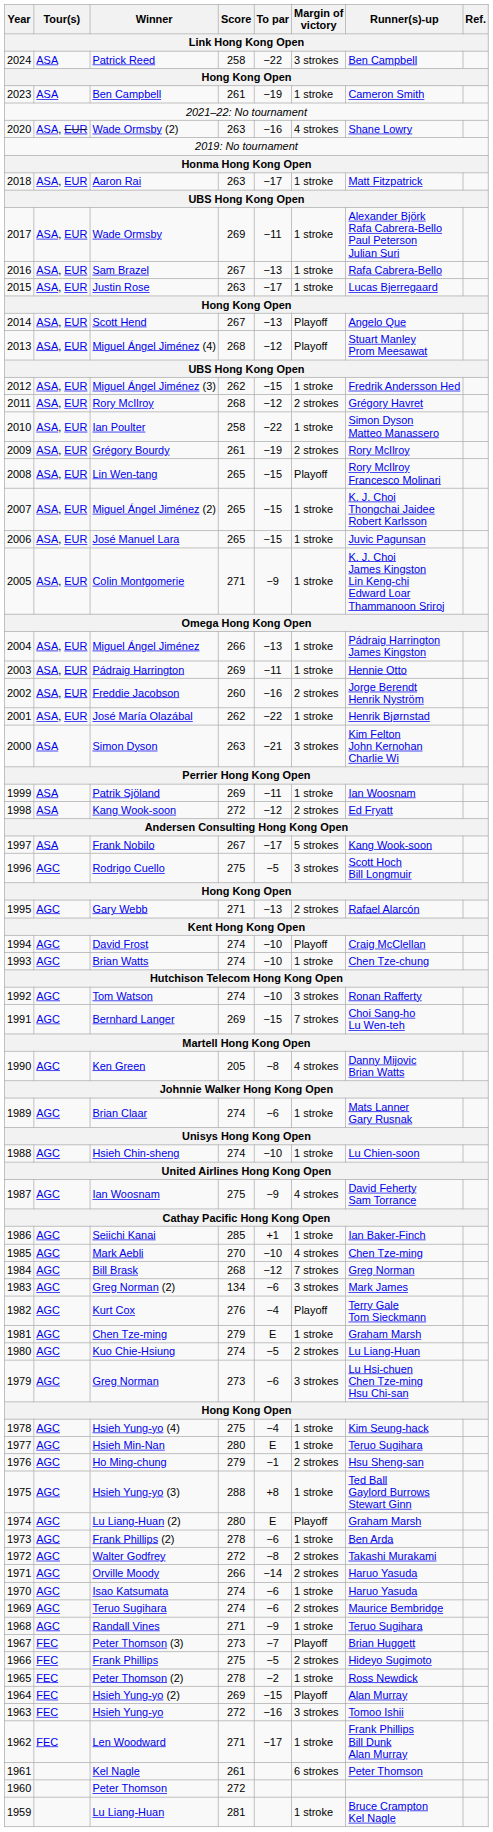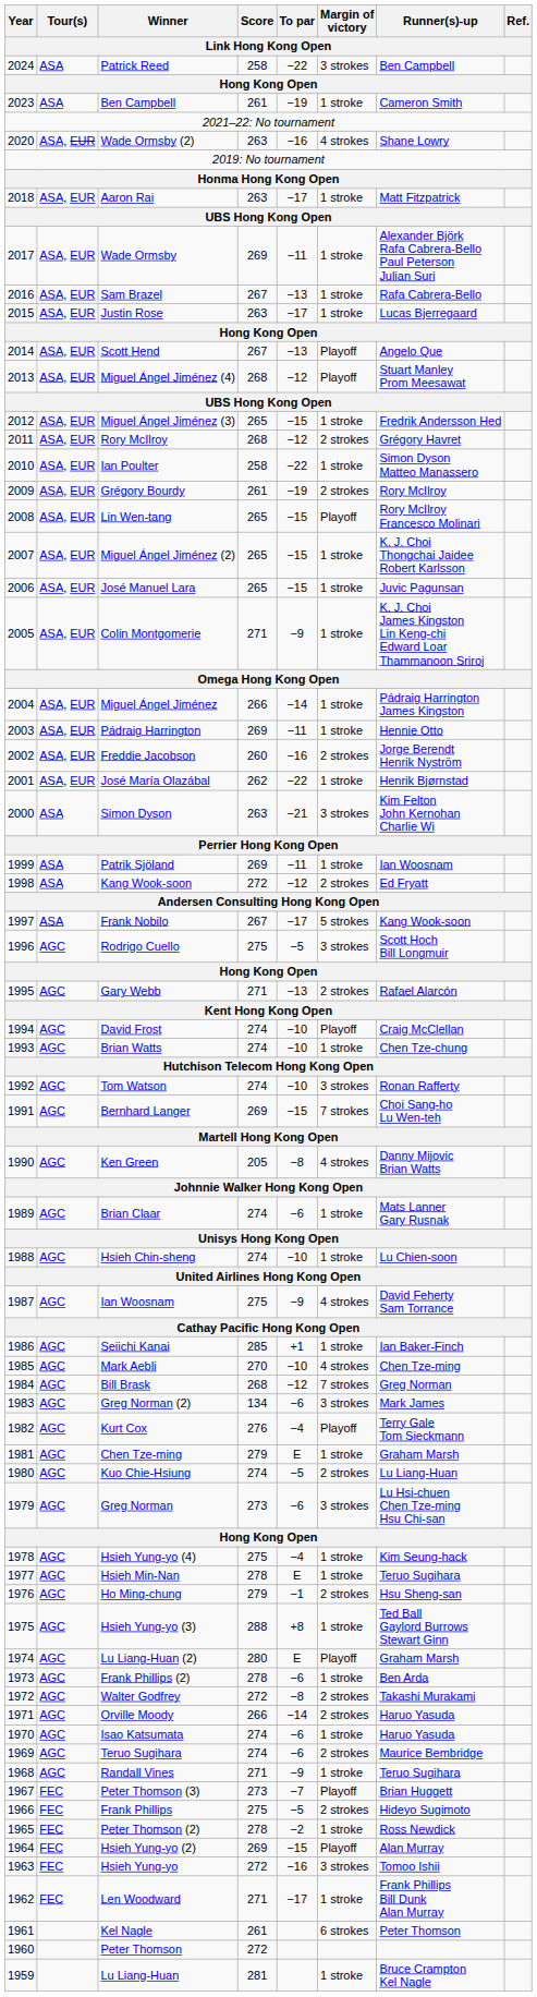 <table class="wikitable" style="font-size:95%">
 <tr>
 <th>Year</th>
 <th>Tour(s)</th>
 <th>Winner</th>
 <th>Score</th>
 <th>To par</th>
 <th>Margin of<br>victory</th>
 <th>Runner(s)-up</th>
 <th>Ref.</th>
 </tr>
 <tr>
 <th colspan=8>Link Hong Kong Open</th>
 </tr>
 <tr>
 <td align=center>2024</td>
 <td><a href='#'>ASA</a></td>
 <td> <a href='#'>Patrick Reed</a></td>
 <td align=center>258</td>
 <td align=center>−22</td>
 <td>3 strokes</td>
 <td> <a href='#'>Ben Campbell</a></td>
 <td></td>
 </tr>
 <tr>
 <th colspan=8>Hong Kong Open</th>
 </tr>
 <tr>
 <td align=center>2023</td>
 <td><a href='#'>ASA</a></td>
 <td> <a href='#'>Ben Campbell</a></td>
 <td align=center>261</td>
 <td align=center>−19</td>
 <td>1 stroke</td>
 <td> <a href='#'>Cameron Smith</a></td>
 <td></td>
 </tr>
 <tr>
 <td colspan=8 align=center><em>2021–22: No tournament</em></td>
 </tr>
 <tr>
 <td align=center>2020</td>
 <td><a href='#'>ASA</a>, <s><a href='#'>EUR</a></s></td>
 <td> <a href='#'>Wade Ormsby</a> (2)</td>
 <td align="center">263</td>
 <td align=center>−16</td>
 <td>4 strokes</td>
 <td> <a href='#'>Shane Lowry</a></td>
 <td></td>
 </tr>
 <tr>
 <td colspan=8 align=center><em>2019: No tournament</em></td>
 </tr>
 <tr>
 <th colspan=8>Honma Hong Kong Open</th>
 </tr>
 <tr>
 <td align=center>2018</td>
 <td><a href='#'>ASA</a>, <a href='#'>EUR</a></td>
 <td> <a href='#'>Aaron Rai</a></td>
 <td align="center">263</td>
 <td align=center>−17</td>
 <td>1 stroke</td>
 <td> <a href='#'>Matt Fitzpatrick</a></td>
 <td></td>
 </tr>
 <tr>
 <th colspan=8>UBS Hong Kong Open</th>
 </tr>
 <tr>
 <td align=center>2017</td>
 <td><a href='#'>ASA</a>, <a href='#'>EUR</a></td>
 <td> <a href='#'>Wade Ormsby</a></td>
 <td align="center">269</td>
 <td align=center>−11</td>
 <td>1 stroke</td>
 <td> <a href='#'>Alexander Björk</a><br> <a href='#'>Rafa Cabrera-Bello</a><br> <a href='#'>Paul Peterson</a><br> <a href='#'>Julian Suri</a></td>
 <td></td>
 </tr>
 <tr>
 <td align=center>2016</td>
 <td><a href='#'>ASA</a>, <a href='#'>EUR</a></td>
 <td> <a href='#'>Sam Brazel</a></td>
 <td align="center">267</td>
 <td align=center>−13</td>
 <td>1 stroke</td>
 <td> <a href='#'>Rafa Cabrera-Bello</a></td>
 <td></td>
 </tr>
 <tr>
 <td align=center>2015</td>
 <td><a href='#'>ASA</a>, <a href='#'>EUR</a></td>
 <td> <a href='#'>Justin Rose</a></td>
 <td align="center">263</td>
 <td align=center>−17</td>
 <td>1 stroke</td>
 <td> <a href='#'>Lucas Bjerregaard</a></td>
 <td></td>
 </tr>
 <tr>
 <th colspan=8>Hong Kong Open</th>
 </tr>
 <tr>
 <td align=center>2014</td>
 <td><a href='#'>ASA</a>, <a href='#'>EUR</a></td>
 <td> <a href='#'>Scott Hend</a></td>
 <td align="center">267</td>
 <td align=center>−13</td>
 <td>Playoff</td>
 <td> <a href='#'>Angelo Que</a></td>
 <td></td>
 </tr>
 <tr>
 <td align=center>2013</td>
 <td><a href='#'>ASA</a>, <a href='#'>EUR</a></td>
 <td> <a href='#'>Miguel Ángel Jiménez</a> (4)</td>
 <td align="center">268</td>
 <td align=center>−12</td>
 <td>Playoff</td>
 <td> <a href='#'>Stuart Manley</a><br> <a href='#'>Prom Meesawat</a></td>
 <td></td>
 </tr>
 <tr>
 <th colspan=8>UBS Hong Kong Open</th>
 </tr>
 <tr>
 <td align=center>2012</td>
 <td><a href='#'>ASA</a>, <a href='#'>EUR</a></td>
 <td> <a href='#'>Miguel Ángel Jiménez</a> (3)</td>
-<td align="center">262</td>
+<td align="center">265</td>
 <td align=center>−15</td>
 <td>1 stroke</td>
 <td> <a href='#'>Fredrik Andersson Hed</a></td>
 <td></td>
 </tr>
 <tr>
 <td align=center>2011</td>
 <td><a href='#'>ASA</a>, <a href='#'>EUR</a></td>
 <td> <a href='#'>Rory McIlroy</a></td>
 <td align="center">268</td>
 <td align=center>−12</td>
 <td>2 strokes</td>
 <td> <a href='#'>Grégory Havret</a></td>
 <td></td>
 </tr>
 <tr>
 <td align=center>2010</td>
 <td><a href='#'>ASA</a>, <a href='#'>EUR</a></td>
 <td> <a href='#'>Ian Poulter</a></td>
 <td align="center">258</td>
 <td align=center>−22</td>
 <td>1 stroke</td>
 <td> <a href='#'>Simon Dyson</a><br> <a href='#'>Matteo Manassero</a></td>
 <td></td>
 </tr>
 <tr>
 <td align=center>2009</td>
 <td><a href='#'>ASA</a>, <a href='#'>EUR</a></td>
 <td> <a href='#'>Grégory Bourdy</a></td>
 <td align="center">261</td>
 <td align=center>−19</td>
 <td>2 strokes</td>
 <td> <a href='#'>Rory McIlroy</a></td>
 <td></td>
 </tr>
 <tr>
 <td align=center>2008</td>
 <td><a href='#'>ASA</a>, <a href='#'>EUR</a></td>
 <td> <a href='#'>Lin Wen-tang</a></td>
 <td align="center">265</td>
 <td align=center>−15</td>
 <td>Playoff</td>
 <td> <a href='#'>Rory McIlroy</a><br> <a href='#'>Francesco Molinari</a></td>
 <td></td>
 </tr>
 <tr>
 <td align=center>2007</td>
 <td><a href='#'>ASA</a>, <a href='#'>EUR</a></td>
 <td> <a href='#'>Miguel Ángel Jiménez</a> (2)</td>
 <td align="center">265</td>
 <td align=center>−15</td>
 <td>1 stroke</td>
 <td> <a href='#'>K. J. Choi</a><br> <a href='#'>Thongchai Jaidee</a><br> <a href='#'>Robert Karlsson</a></td>
 <td></td>
 </tr>
 <tr>
 <td align=center>2006</td>
 <td><a href='#'>ASA</a>, <a href='#'>EUR</a></td>
 <td> <a href='#'>José Manuel Lara</a></td>
 <td align="center">265</td>
 <td align=center>−15</td>
 <td>1 stroke</td>
 <td> <a href='#'>Juvic Pagunsan</a></td>
 <td></td>
 </tr>
 <tr>
 <td align=center>2005</td>
 <td><a href='#'>ASA</a>, <a href='#'>EUR</a></td>
 <td> <a href='#'>Colin Montgomerie</a></td>
 <td align="center">271</td>
 <td align=center>−9</td>
 <td>1 stroke</td>
 <td> <a href='#'>K. J. Choi</a><br> <a href='#'>James Kingston</a><br> <a href='#'>Lin Keng-chi</a><br> <a href='#'>Edward Loar</a><br> <a href='#'>Thammanoon Sriroj</a></td>
 <td></td>
 </tr>
 <tr>
 <th colspan=8>Omega Hong Kong Open</th>
 </tr>
 <tr>
 <td align=center>2004</td>
 <td><a href='#'>ASA</a>, <a href='#'>EUR</a></td>
 <td> <a href='#'>Miguel Ángel Jiménez</a></td>
 <td align="center">266</td>
-<td align=center>−13</td>
+<td align=center>−14</td>
 <td>1 stroke</td>
 <td> <a href='#'>Pádraig Harrington</a><br> <a href='#'>James Kingston</a></td>
 <td></td>
 </tr>
 <tr>
 <td align=center>2003</td>
 <td><a href='#'>ASA</a>, <a href='#'>EUR</a></td>
 <td> <a href='#'>Pádraig Harrington</a></td>
 <td align="center">269</td>
 <td align=center>−11</td>
 <td>1 stroke</td>
 <td> <a href='#'>Hennie Otto</a></td>
 <td></td>
 </tr>
 <tr>
 <td align=center>2002</td>
 <td><a href='#'>ASA</a>, <a href='#'>EUR</a></td>
 <td> <a href='#'>Freddie Jacobson</a></td>
 <td align="center">260</td>
 <td align=center>−16</td>
 <td>2 strokes</td>
 <td> <a href='#'>Jorge Berendt</a><br> <a href='#'>Henrik Nyström</a></td>
 <td></td>
 </tr>
 <tr>
 <td align=center>2001</td>
 <td><a href='#'>ASA</a>, <a href='#'>EUR</a></td>
 <td> <a href='#'>José María Olazábal</a></td>
 <td align="center">262</td>
 <td align=center>−22</td>
 <td>1 stroke</td>
 <td> <a href='#'>Henrik Bjørnstad</a></td>
 <td></td>
 </tr>
 <tr>
 <td>2000</td>
 <td><a href='#'>ASA</a></td>
 <td> <a href='#'>Simon Dyson</a></td>
 <td align=center>263</td>
 <td align=center>−21</td>
 <td>3 strokes</td>
 <td> <a href='#'>Kim Felton</a><br> <a href='#'>John Kernohan</a><br> <a href='#'>Charlie Wi</a></td>
 <td></td>
 </tr>
 <tr>
 <th colspan=8>Perrier Hong Kong Open</th>
 </tr>
 <tr>
 <td>1999</td>
 <td><a href='#'>ASA</a></td>
 <td> <a href='#'>Patrik Sjöland</a></td>
 <td align=center>269</td>
 <td align=center>−11</td>
 <td>1 stroke</td>
 <td> <a href='#'>Ian Woosnam</a></td>
 <td></td>
 </tr>
 <tr>
 <td>1998</td>
 <td><a href='#'>ASA</a></td>
 <td> <a href='#'>Kang Wook-soon</a></td>
 <td align=center>272</td>
 <td align=center>−12</td>
 <td>2 strokes</td>
 <td> <a href='#'>Ed Fryatt</a></td>
 <td></td>
 </tr>
 <tr>
 <th colspan=8>Andersen Consulting Hong Kong Open</th>
 </tr>
 <tr>
 <td>1997</td>
 <td><a href='#'>ASA</a></td>
 <td> <a href='#'>Frank Nobilo</a></td>
 <td align=center>267</td>
 <td align=center>−17</td>
 <td>5 strokes</td>
 <td> <a href='#'>Kang Wook-soon</a></td>
 <td></td>
 </tr>
 <tr>
 <td>1996</td>
 <td><a href='#'>AGC</a></td>
 <td> <a href='#'>Rodrigo Cuello</a></td>
 <td align=center>275</td>
 <td align=center>−5</td>
 <td>3 strokes</td>
 <td> <a href='#'>Scott Hoch</a><br> <a href='#'>Bill Longmuir</a></td>
 <td></td>
 </tr>
 <tr>
 <th colspan=8>Hong Kong Open</th>
 </tr>
 <tr>
 <td>1995</td>
 <td><a href='#'>AGC</a></td>
 <td> <a href='#'>Gary Webb</a></td>
 <td align=center>271</td>
 <td align=center>−13</td>
 <td>2 strokes</td>
 <td> <a href='#'>Rafael Alarcón</a></td>
 <td></td>
 </tr>
 <tr>
 <th colspan=8>Kent Hong Kong Open</th>
 </tr>
 <tr>
 <td>1994</td>
 <td><a href='#'>AGC</a></td>
 <td> <a href='#'>David Frost</a></td>
 <td align=center>274</td>
 <td align=center>−10</td>
 <td>Playoff</td>
 <td> <a href='#'>Craig McClellan</a></td>
 <td></td>
 </tr>
 <tr>
 <td>1993</td>
 <td><a href='#'>AGC</a></td>
 <td> <a href='#'>Brian Watts</a></td>
 <td align=center>274</td>
 <td align=center>−10</td>
 <td>1 stroke</td>
 <td> <a href='#'>Chen Tze-chung</a></td>
 <td></td>
 </tr>
 <tr>
 <th colspan=8>Hutchison Telecom Hong Kong Open</th>
 </tr>
 <tr>
 <td>1992</td>
 <td><a href='#'>AGC</a></td>
 <td> <a href='#'>Tom Watson</a></td>
 <td align=center>274</td>
 <td align=center>−10</td>
 <td>3 strokes</td>
 <td> <a href='#'>Ronan Rafferty</a></td>
 <td></td>
 </tr>
 <tr>
 <td>1991</td>
 <td><a href='#'>AGC</a></td>
 <td> <a href='#'>Bernhard Langer</a></td>
 <td align=center>269</td>
 <td align=center>−15</td>
 <td>7 strokes</td>
 <td> <a href='#'>Choi Sang-ho</a><br> <a href='#'>Lu Wen-teh</a></td>
 <td></td>
 </tr>
 <tr>
 <th colspan=8>Martell Hong Kong Open</th>
 </tr>
 <tr>
 <td>1990</td>
 <td><a href='#'>AGC</a></td>
 <td> <a href='#'>Ken Green</a></td>
 <td align=center>205</td>
 <td align=center>−8</td>
 <td>4 strokes</td>
 <td> <a href='#'>Danny Mijovic</a><br> <a href='#'>Brian Watts</a></td>
 <td></td>
 </tr>
 <tr>
 <th colspan=8>Johnnie Walker Hong Kong Open</th>
 </tr>
 <tr>
 <td>1989</td>
 <td><a href='#'>AGC</a></td>
 <td> <a href='#'>Brian Claar</a></td>
 <td align=center>274</td>
 <td align=center>−6</td>
 <td>1 stroke</td>
 <td> <a href='#'>Mats Lanner</a><br> <a href='#'>Gary Rusnak</a></td>
 <td></td>
 </tr>
 <tr>
 <th colspan=8>Unisys Hong Kong Open</th>
 </tr>
 <tr>
 <td>1988</td>
 <td><a href='#'>AGC</a></td>
 <td> <a href='#'>Hsieh Chin-sheng</a></td>
 <td align=center>274</td>
 <td align=center>−10</td>
 <td>1 stroke</td>
 <td> <a href='#'>Lu Chien-soon</a></td>
 <td></td>
 </tr>
 <tr>
 <th colspan=8>United Airlines Hong Kong Open</th>
 </tr>
 <tr>
 <td>1987</td>
 <td><a href='#'>AGC</a></td>
 <td> <a href='#'>Ian Woosnam</a></td>
 <td align=center>275</td>
 <td align=center>−9</td>
 <td>4 strokes</td>
 <td> <a href='#'>David Feherty</a><br> <a href='#'>Sam Torrance</a></td>
 <td></td>
 </tr>
 <tr>
 <th colspan=8>Cathay Pacific Hong Kong Open</th>
 </tr>
 <tr>
 <td>1986</td>
 <td><a href='#'>AGC</a></td>
 <td> <a href='#'>Seiichi Kanai</a></td>
 <td align=center>285</td>
 <td align=center>+1</td>
 <td>1 stroke</td>
 <td> <a href='#'>Ian Baker-Finch</a></td>
 <td></td>
 </tr>
 <tr>
 <td>1985</td>
 <td><a href='#'>AGC</a></td>
 <td> <a href='#'>Mark Aebli</a></td>
 <td align=center>270</td>
 <td align=center>−10</td>
 <td>4 strokes</td>
 <td> <a href='#'>Chen Tze-ming</a></td>
 <td></td>
 </tr>
 <tr>
 <td>1984</td>
 <td><a href='#'>AGC</a></td>
 <td> <a href='#'>Bill Brask</a></td>
 <td align=center>268</td>
 <td align=center>−12</td>
 <td>7 strokes</td>
 <td> <a href='#'>Greg Norman</a></td>
 <td></td>
 </tr>
 <tr>
 <td>1983</td>
 <td><a href='#'>AGC</a></td>
 <td> <a href='#'>Greg Norman</a> (2)</td>
 <td align=center>134</td>
 <td align=center>−6</td>
 <td>3 strokes</td>
 <td> <a href='#'>Mark James</a></td>
 <td></td>
 </tr>
 <tr>
 <td>1982</td>
 <td><a href='#'>AGC</a></td>
 <td> <a href='#'>Kurt Cox</a></td>
 <td align=center>276</td>
 <td align=center>−4</td>
 <td>Playoff</td>
 <td> <a href='#'>Terry Gale</a><br> <a href='#'>Tom Sieckmann</a></td>
 <td></td>
 </tr>
 <tr>
 <td>1981</td>
 <td><a href='#'>AGC</a></td>
 <td> <a href='#'>Chen Tze-ming</a></td>
 <td align=center>279</td>
 <td align=center>E</td>
 <td>1 stroke</td>
 <td> <a href='#'>Graham Marsh</a></td>
 <td></td>
 </tr>
 <tr>
 <td>1980</td>
 <td><a href='#'>AGC</a></td>
 <td> <a href='#'>Kuo Chie-Hsiung</a></td>
 <td align=center>274</td>
 <td align=center>−5</td>
 <td>2 strokes</td>
 <td> <a href='#'>Lu Liang-Huan</a></td>
 <td></td>
 </tr>
 <tr>
 <td>1979</td>
 <td><a href='#'>AGC</a></td>
 <td> <a href='#'>Greg Norman</a></td>
 <td align=center>273</td>
 <td align=center>−6</td>
 <td>3 strokes</td>
 <td> <a href='#'>Lu Hsi-chuen</a><br> <a href='#'>Chen Tze-ming</a><br> <a href='#'>Hsu Chi-san</a></td>
 <td></td>
 </tr>
 <tr>
 <th colspan=8>Hong Kong Open</th>
 </tr>
 <tr>
 <td>1978</td>
 <td><a href='#'>AGC</a></td>
 <td> <a href='#'>Hsieh Yung-yo</a> (4)</td>
 <td align=center>275</td>
 <td align=center>−4</td>
 <td>1 stroke</td>
 <td> <a href='#'>Kim Seung-hack</a></td>
 <td></td>
 </tr>
 <tr>
 <td>1977</td>
 <td><a href='#'>AGC</a></td>
 <td> <a href='#'>Hsieh Min-Nan</a></td>
-<td align=center>280</td>
+<td align=center>278</td>
 <td align=center>E</td>
 <td>1 stroke</td>
 <td> <a href='#'>Teruo Sugihara</a></td>
 <td></td>
 </tr>
 <tr>
 <td>1976</td>
 <td><a href='#'>AGC</a></td>
 <td> <a href='#'>Ho Ming-chung</a></td>
 <td align=center>279</td>
 <td align=center>−1</td>
 <td>2 strokes</td>
 <td> <a href='#'>Hsu Sheng-san</a></td>
 <td></td>
 </tr>
 <tr>
 <td>1975</td>
 <td><a href='#'>AGC</a></td>
 <td> <a href='#'>Hsieh Yung-yo</a> (3)</td>
 <td align=center>288</td>
 <td align=center>+8</td>
 <td>1 stroke</td>
 <td> <a href='#'>Ted Ball</a><br> <a href='#'>Gaylord Burrows</a><br> <a href='#'>Stewart Ginn</a></td>
 <td></td>
 </tr>
 <tr>
 <td>1974</td>
 <td><a href='#'>AGC</a></td>
 <td> <a href='#'>Lu Liang-Huan</a> (2)</td>
 <td align=center>280</td>
 <td align=center>E</td>
 <td>Playoff</td>
 <td> <a href='#'>Graham Marsh</a></td>
 <td></td>
 </tr>
 <tr>
 <td>1973</td>
 <td><a href='#'>AGC</a></td>
 <td> <a href='#'>Frank Phillips</a> (2)</td>
 <td align=center>278</td>
 <td align=center>−6</td>
 <td>1 stroke</td>
 <td> <a href='#'>Ben Arda</a></td>
 <td></td>
 </tr>
 <tr>
 <td>1972</td>
 <td><a href='#'>AGC</a></td>
 <td> <a href='#'>Walter Godfrey</a></td>
 <td align=center>272</td>
 <td align=center>−8</td>
 <td>2 strokes</td>
 <td> <a href='#'>Takashi Murakami</a></td>
 <td></td>
 </tr>
 <tr>
 <td>1971</td>
 <td><a href='#'>AGC</a></td>
 <td> <a href='#'>Orville Moody</a></td>
 <td align=center>266</td>
 <td align=center>−14</td>
 <td>2 strokes</td>
 <td> <a href='#'>Haruo Yasuda</a></td>
 <td></td>
 </tr>
 <tr>
 <td>1970</td>
 <td><a href='#'>AGC</a></td>
 <td> <a href='#'>Isao Katsumata</a></td>
 <td align=center>274</td>
 <td align=center>−6</td>
 <td>1 stroke</td>
 <td> <a href='#'>Haruo Yasuda</a></td>
 <td></td>
 </tr>
 <tr>
 <td>1969</td>
 <td><a href='#'>AGC</a></td>
 <td> <a href='#'>Teruo Sugihara</a></td>
 <td align=center>274</td>
 <td align=center>−6</td>
 <td>2 strokes</td>
 <td> <a href='#'>Maurice Bembridge</a></td>
 <td></td>
 </tr>
 <tr>
 <td>1968</td>
 <td><a href='#'>AGC</a></td>
 <td> <a href='#'>Randall Vines</a></td>
 <td align=center>271</td>
 <td align=center>−9</td>
 <td>1 stroke</td>
 <td> <a href='#'>Teruo Sugihara</a></td>
 <td></td>
 </tr>
 <tr>
 <td>1967</td>
 <td><a href='#'>FEC</a></td>
 <td> <a href='#'>Peter Thomson</a> (3)</td>
 <td align=center>273</td>
 <td align=center>−7</td>
 <td>Playoff</td>
 <td> <a href='#'>Brian Huggett</a></td>
 <td></td>
 </tr>
 <tr>
 <td>1966</td>
 <td><a href='#'>FEC</a></td>
 <td> <a href='#'>Frank Phillips</a></td>
 <td align=center>275</td>
 <td align=center>−5</td>
 <td>2 strokes</td>
 <td> <a href='#'>Hideyo Sugimoto</a></td>
 <td></td>
 </tr>
 <tr>
 <td>1965</td>
 <td><a href='#'>FEC</a></td>
 <td> <a href='#'>Peter Thomson</a> (2)</td>
 <td align=center>278</td>
 <td align=center>−2</td>
 <td>1 stroke</td>
 <td> <a href='#'>Ross Newdick</a></td>
 <td></td>
 </tr>
 <tr>
 <td>1964</td>
 <td><a href='#'>FEC</a></td>
 <td> <a href='#'>Hsieh Yung-yo</a> (2)</td>
 <td align=center>269</td>
 <td align=center>−15</td>
 <td>Playoff</td>
 <td> <a href='#'>Alan Murray</a></td>
 <td></td>
 </tr>
 <tr>
 <td>1963</td>
 <td><a href='#'>FEC</a></td>
 <td> <a href='#'>Hsieh Yung-yo</a></td>
 <td align=center>272</td>
 <td align=center>−16</td>
 <td>3 strokes</td>
 <td> <a href='#'>Tomoo Ishii</a></td>
 <td></td>
 </tr>
 <tr>
 <td>1962</td>
 <td><a href='#'>FEC</a></td>
 <td> <a href='#'>Len Woodward</a></td>
 <td align=center>271</td>
 <td align=center>−17</td>
 <td>1 stroke</td>
 <td> <a href='#'>Frank Phillips</a><br> <a href='#'>Bill Dunk</a><br> <a href='#'>Alan Murray</a></td>
 <td></td>
 </tr>
 <tr>
 <td>1961</td>
 <td></td>
 <td> <a href='#'>Kel Nagle</a></td>
 <td align=center>261</td>
 <td align=center></td>
 <td>6 strokes</td>
 <td> <a href='#'>Peter Thomson</a></td>
 <td></td>
 </tr>
 <tr>
 <td>1960</td>
 <td></td>
 <td> <a href='#'>Peter Thomson</a></td>
 <td align=center>272</td>
 <td align=center></td>
 <td></td>
 <td></td>
 <td></td>
 </tr>
 <tr>
 <td>1959</td>
 <td></td>
 <td> <a href='#'>Lu Liang-Huan</a></td>
 <td align=center>281</td>
 <td align=center></td>
 <td>1 stroke</td>
 <td> <a href='#'>Bruce Crampton</a><br> <a href='#'>Kel Nagle</a></td>
 <td></td>
 </tr>
 </table>
